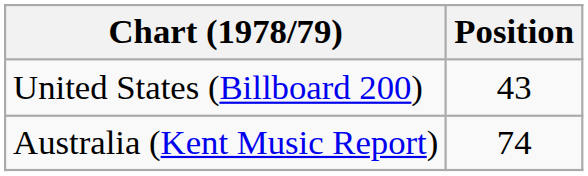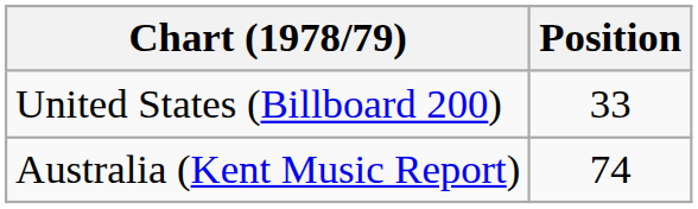 <table class="wikitable">
 <tr>
 <th>Chart (1978/79)</th>
 <th>Position</th>
 </tr>
 <tr>
 <td>United States (<a href='#'>Billboard 200</a>)</td>
-<td align="center">43</td>
+<td align="center">33</td>
 </tr>
 <tr>
 <td>Australia (<a href='#'>Kent Music Report</a>)</td>
 <td align="center">74</td>
 </tr>
 </table>
